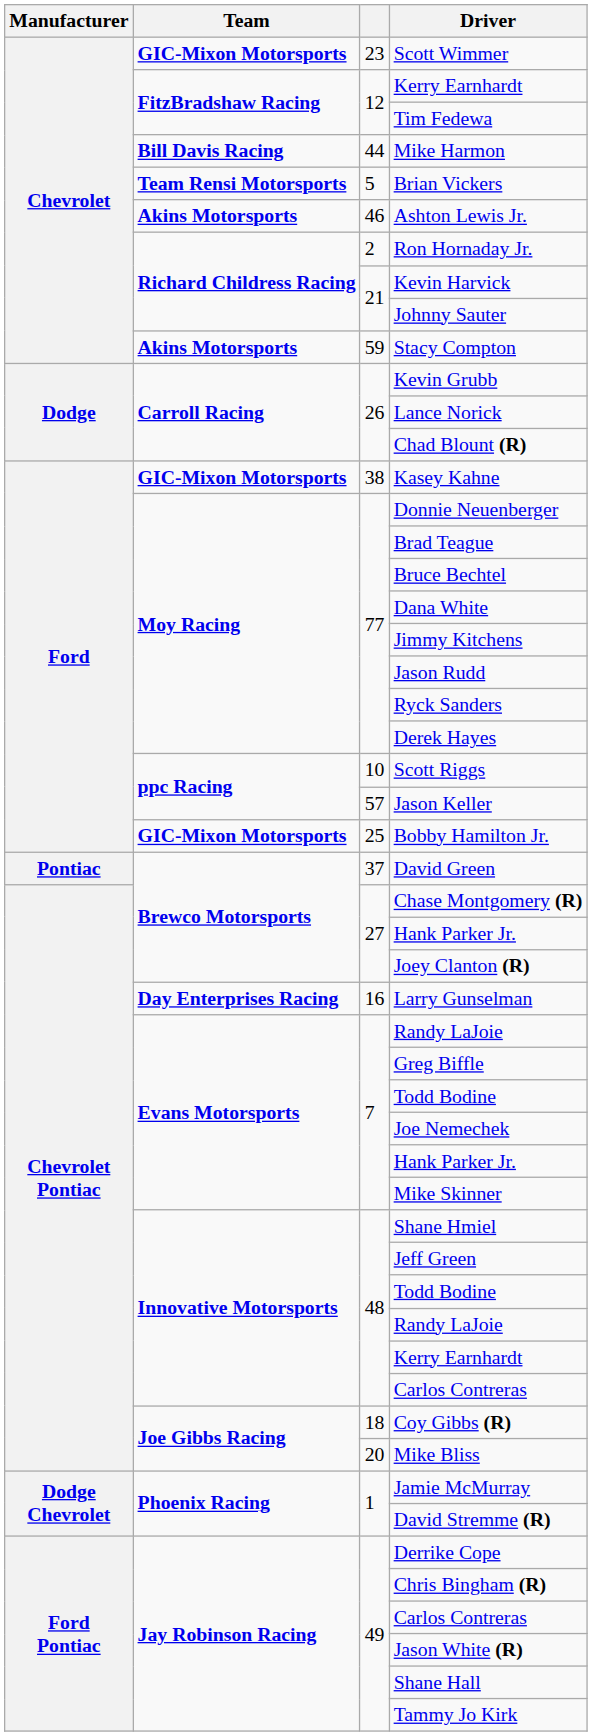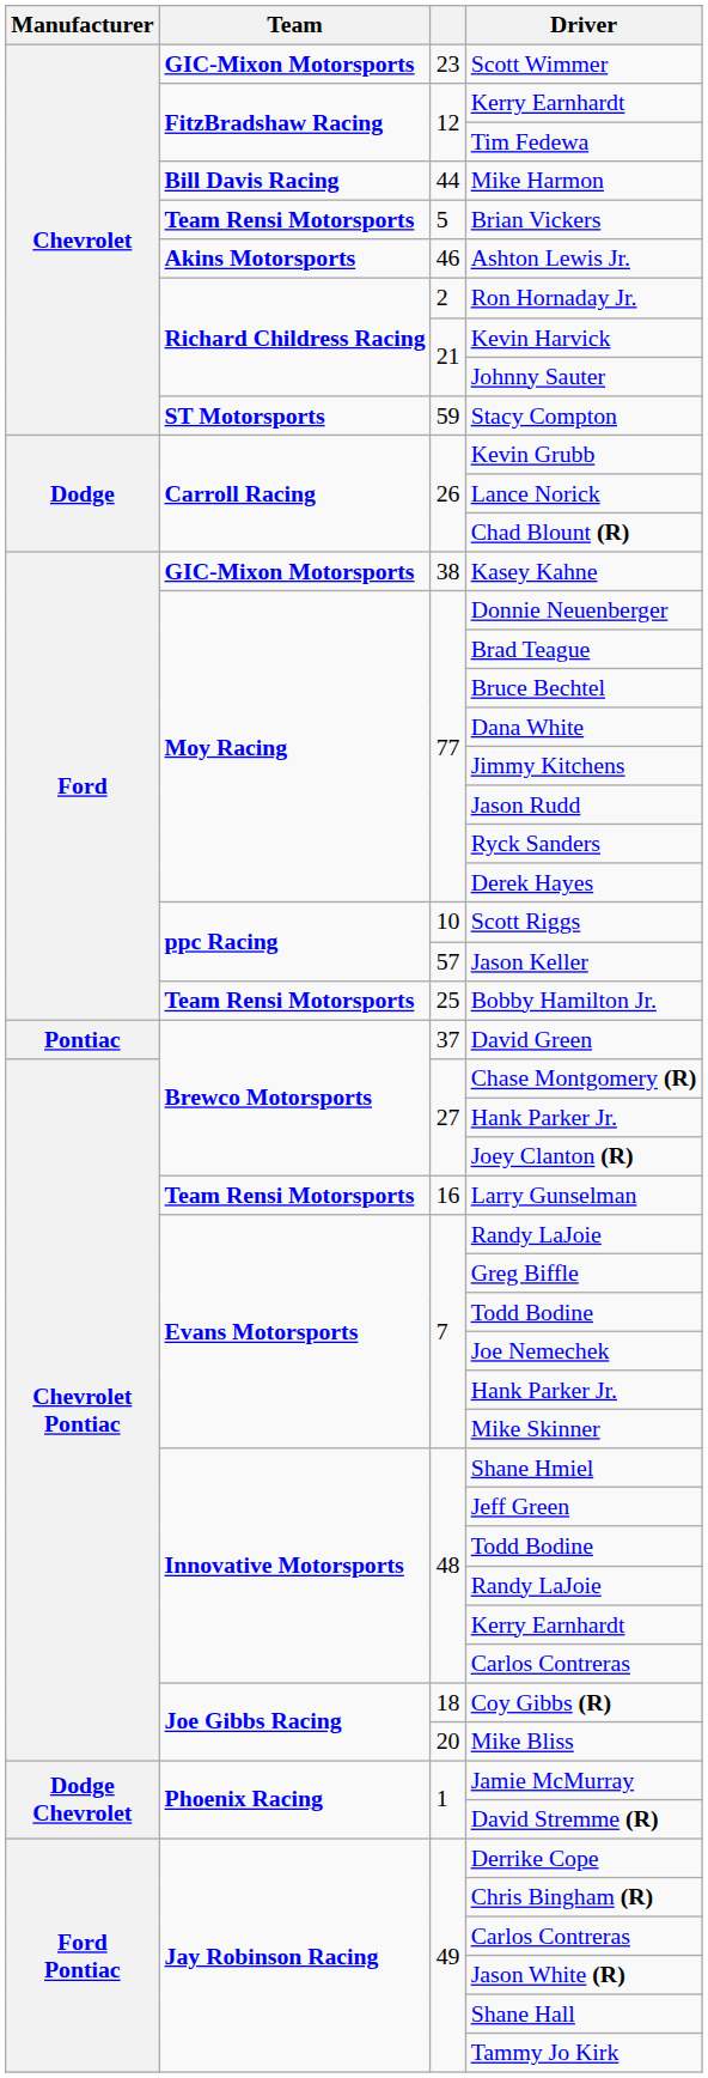 <table class="wikitable" style="font-size: 95%;">
 <tr>
 <th>Manufacturer</th>
 <th>Team</th>
 <th></th>
 <th>Driver</th>
 </tr>
 <tr>
 <th rowspan=10><a href='#'>Chevrolet</a></th>
 <td><strong><a href='#'>GIC-Mixon Motorsports</a></strong></td>
 <td>23</td>
 <td><a href='#'>Scott Wimmer</a></td>
 </tr>
 <tr>
 <td rowspan=2><strong><a href='#'>FitzBradshaw Racing</a></strong></td>
 <td rowspan=2>12</td>
 <td><a href='#'>Kerry Earnhardt</a> <small></small></td>
 </tr>
 <tr>
 <td><a href='#'>Tim Fedewa</a> <small></small></td>
 </tr>
 <tr>
 <td><strong><a href='#'>Bill Davis Racing</a></strong></td>
 <td>44</td>
 <td><a href='#'>Mike Harmon</a></td>
 </tr>
 <tr>
 <td><strong><a href='#'>Team Rensi Motorsports</a></strong></td>
 <td>5</td>
 <td><a href='#'>Brian Vickers</a></td>
 </tr>
 <tr>
 <td><strong><a href='#'>Akins Motorsports</a></strong></td>
 <td>46</td>
 <td><a href='#'>Ashton Lewis Jr.</a></td>
 </tr>
 <tr>
 <td rowspan=3><strong><a href='#'>Richard Childress Racing</a></strong></td>
 <td>2</td>
 <td><a href='#'>Ron Hornaday Jr.</a></td>
 </tr>
 <tr>
 <td rowspan=2>21</td>
 <td><a href='#'>Kevin Harvick</a> <small></small></td>
 </tr>
 <tr>
 <td><a href='#'>Johnny Sauter</a> <small></small></td>
 </tr>
 <tr>
-<td><strong><a href='#'>Akins Motorsports</a></strong></td>
+<td><strong><a href='#'>ST Motorsports</a></strong></td>
 <td>59</td>
 <td><a href='#'>Stacy Compton</a></td>
 </tr>
 <tr>
 <th rowspan=3><a href='#'>Dodge</a></th>
 <td rowspan=3><strong><a href='#'>Carroll Racing</a></strong></td>
 <td rowspan=3>26</td>
 <td><a href='#'>Kevin Grubb</a> <small></small></td>
 </tr>
 <tr>
 <td><a href='#'>Lance Norick</a> <small></small></td>
 </tr>
 <tr>
 <td><a href='#'>Chad Blount</a> <strong>(R)</strong> <small></small></td>
 </tr>
 <tr>
 <th rowspan=12><a href='#'>Ford</a></th>
 <td><strong><a href='#'>GIC-Mixon Motorsports</a></strong></td>
 <td>38</td>
 <td><a href='#'>Kasey Kahne</a></td>
 </tr>
 <tr>
 <td rowspan=8><strong><a href='#'>Moy Racing</a></strong></td>
 <td rowspan=8>77</td>
 <td><a href='#'>Donnie Neuenberger</a> <small></small></td>
 </tr>
 <tr>
 <td><a href='#'>Brad Teague</a> <small></small></td>
 </tr>
 <tr>
 <td><a href='#'>Bruce Bechtel</a> <small></small></td>
 </tr>
 <tr>
 <td><a href='#'>Dana White</a> <small></small></td>
 </tr>
 <tr>
 <td><a href='#'>Jimmy Kitchens</a> <small></small></td>
 </tr>
 <tr>
 <td><a href='#'>Jason Rudd</a> <small></small></td>
 </tr>
 <tr>
 <td><a href='#'>Ryck Sanders</a> <small></small></td>
 </tr>
 <tr>
 <td><a href='#'>Derek Hayes</a> <small></small></td>
 </tr>
 <tr>
 <td rowspan=2><strong><a href='#'>ppc Racing</a></strong></td>
 <td>10</td>
 <td><a href='#'>Scott Riggs</a></td>
 </tr>
 <tr>
 <td>57</td>
 <td><a href='#'>Jason Keller</a></td>
 </tr>
 <tr>
-<td><strong><a href='#'>GIC-Mixon Motorsports</a></strong></td>
+<td><strong><a href='#'>Team Rensi Motorsports</a></strong></td>
 <td>25</td>
 <td><a href='#'>Bobby Hamilton Jr.</a></td>
 </tr>
 <tr>
 <th><a href='#'>Pontiac</a></th>
 <td rowspan=4><strong><a href='#'>Brewco Motorsports</a></strong></td>
 <td>37</td>
 <td><a href='#'>David Green</a></td>
 </tr>
 <tr>
 <th rowspan=18><a href='#'>Chevrolet</a><br><a href='#'>Pontiac</a></th>
 <td rowspan=3>27</td>
 <td><a href='#'>Chase Montgomery</a> <strong>(R)</strong> <small></small></td>
 </tr>
 <tr>
 <td><a href='#'>Hank Parker Jr.</a> <small></small></td>
 </tr>
 <tr>
 <td><a href='#'>Joey Clanton</a> <strong>(R)</strong> <small></small></td>
 </tr>
 <tr>
-<td><strong><a href='#'>Day Enterprises Racing</a></strong></td>
+<td><strong><a href='#'>Team Rensi Motorsports</a></strong></td>
 <td>16</td>
 <td><a href='#'>Larry Gunselman</a></td>
 </tr>
 <tr>
 <td rowspan=6><strong><a href='#'>Evans Motorsports</a></strong></td>
 <td rowspan=6>7</td>
 <td><a href='#'>Randy LaJoie</a> <small></small></td>
 </tr>
 <tr>
 <td><a href='#'>Greg Biffle</a> <small></small></td>
 </tr>
 <tr>
 <td><a href='#'>Todd Bodine</a> <small></small></td>
 </tr>
 <tr>
 <td><a href='#'>Joe Nemechek</a> <small></small></td>
 </tr>
 <tr>
 <td><a href='#'>Hank Parker Jr.</a> <small></small></td>
 </tr>
 <tr>
 <td><a href='#'>Mike Skinner</a> <small></small></td>
 </tr>
 <tr>
 <td rowspan=6><strong><a href='#'>Innovative Motorsports</a></strong></td>
 <td rowspan=6>48</td>
 <td><a href='#'>Shane Hmiel</a> <small></small></td>
 </tr>
 <tr>
 <td><a href='#'>Jeff Green</a> <small></small></td>
 </tr>
 <tr>
 <td><a href='#'>Todd Bodine</a> <small></small></td>
 </tr>
 <tr>
 <td><a href='#'>Randy LaJoie</a> <small></small></td>
 </tr>
 <tr>
 <td><a href='#'>Kerry Earnhardt</a> <small></small></td>
 </tr>
 <tr>
 <td><a href='#'>Carlos Contreras</a> <small></small></td>
 </tr>
 <tr>
 <td rowspan=2><strong><a href='#'>Joe Gibbs Racing</a></strong></td>
 <td>18</td>
 <td><a href='#'>Coy Gibbs</a> <strong>(R)</strong></td>
 </tr>
 <tr>
 <td>20</td>
 <td><a href='#'>Mike Bliss</a></td>
 </tr>
 <tr>
 <th rowspan=2><a href='#'>Dodge</a><br><a href='#'>Chevrolet</a></th>
 <td rowspan=2><strong><a href='#'>Phoenix Racing</a></strong></td>
 <td rowspan=2>1</td>
 <td><a href='#'>Jamie McMurray</a> <small></small></td>
 </tr>
 <tr>
 <td><a href='#'>David Stremme</a> <strong>(R)</strong> <small></small></td>
 </tr>
 <tr>
 <th rowspan=6><a href='#'>Ford</a><br><a href='#'>Pontiac</a></th>
 <td rowspan=6><strong><a href='#'>Jay Robinson Racing</a></strong></td>
 <td rowspan=6>49</td>
 <td><a href='#'>Derrike Cope</a> <small></small></td>
 </tr>
 <tr>
 <td><a href='#'>Chris Bingham</a> <strong>(R)</strong> <small></small></td>
 </tr>
 <tr>
 <td><a href='#'>Carlos Contreras</a> <small></small></td>
 </tr>
 <tr>
 <td><a href='#'>Jason White</a> <strong>(R)</strong> <small></small></td>
 </tr>
 <tr>
 <td><a href='#'>Shane Hall</a> <small></small></td>
 </tr>
 <tr>
 <td><a href='#'>Tammy Jo Kirk</a> <small></small></td>
 </tr>
 </table>
